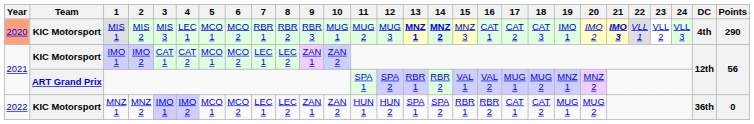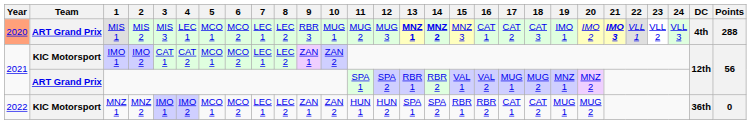 <table class="wikitable" style="text-align:center; font-size:85%">
 <tr>
 <th>Year</th>
 <th>Team</th>
 <th>1</th>
 <th>2</th>
 <th>3</th>
 <th>4</th>
 <th>5</th>
 <th>6</th>
 <th>7</th>
 <th>8</th>
 <th>9</th>
 <th>10</th>
 <th>11</th>
 <th>12</th>
 <th>13</th>
 <th>14</th>
 <th>15</th>
 <th>16</th>
 <th>17</th>
 <th>18</th>
 <th>19</th>
 <th>20</th>
 <th>21</th>
 <th>22</th>
 <th>23</th>
 <th>24</th>
 <th>DC</th>
 <th>Points</th>
 </tr>
 <tr>
 <td style="background: lightsalmon;"><a href='#'>2020</a></td>
-<th nowrap>KIC Motorsport</th>
+<th nowrap><a href='#'>ART Grand Prix</a></th>
 <td style="background:#DFDFDF"><a href='#'>MIS<br>1</a><br></td>
 <td style="background:#DFFFDF"><a href='#'>MIS<br>2</a><br></td>
 <td style="background:#DFFFDF"><a href='#'>MIS<br>3</a><br></td>
 <td style="background:#DFFFDF"><a href='#'>LEC<br>1</a><br></td>
 <td style="background:#DFFFDF;"><a href='#'>MCO<br>1</a><br></td>
 <td style="background:#DFFFDF;"><a href='#'>MCO<br>2</a><br></td>
-<td style="background:#DFFFDF"><a href='#'>RBR<br>1</a><br></td>
-<td style="background:#DFFFDF"><a href='#'>RBR<br>2</a><br></td>
+<td style="background:#DFFFDF;"><a href='#'>LEC<br>1</a><br></td>
+<td style="background:#DFFFDF;"><a href='#'>LEC<br>2</a><br></td>
 <td style="background:#DFFFDF"><a href='#'>RBR<br>3</a><br></td>
 <td style="background:#DFFFDF"><a href='#'>MUG<br>1</a><br></td>
 <td style="background:#DFFFDF"><a href='#'>MUG<br>2</a><br></td>
 <td style="background:#DFFFDF"><a href='#'>MUG<br>3</a><br></td>
 <td style="background:#FFFFBF"><strong><a href='#'>MNZ<br>1</a></strong><br></td>
 <td style="background:#DFFFDF"><strong><a href='#'>MNZ<br>2</a></strong><br></td>
 <td style="background:#FFFFBF"><a href='#'>MNZ<br>3</a><br></td>
 <td style="background:#DFFFDF"><a href='#'>CAT<br>1</a><br></td>
 <td style="background:#DFFFDF"><a href='#'>CAT<br>2</a><br></td>
 <td style="background:#DFFFDF"><a href='#'>CAT<br>3</a><br></td>
 <td style="background:#DFFFDF"><a href='#'>IMO<br>1</a><br></td>
 <td style="background:#FFFFBF"><em><a href='#'>IMO<br>2</a></em><br></td>
 <td style="background:#FFFFBF"><strong><em><a href='#'>IMO<br>3</a></em></strong><br></td>
 <td style="background:#DFDFDF"><em><a href='#'>VLL<br>1</a></em><br></td>
 <td style="background:#FFFFFF"><a href='#'>VLL<br>2</a><br></td>
 <td style="background:#DFFFDF"><a href='#'>VLL<br>3</a><br></td>
 <th>4th</th>
-<th>290</th>
+<th>288</th>
 </tr>
 <tr>
 <td rowspan=2><a href='#'>2021</a></td>
 <th nowrap>KIC Motorsport</th>
 <td style="background:#CFCFFF;"><a href='#'>IMO<br>1</a><br></td>
 <td style="background:#CFCFFF;"><a href='#'>IMO<br>2</a><br></td>
 <td style="background:#DFFFDF;"><a href='#'>CAT<br>1</a><br></td>
 <td style="background:#DFFFDF;"><a href='#'>CAT<br>2</a><br></td>
 <td style="background:#DFFFDF;"><a href='#'>MCO<br>1</a><br></td>
 <td style="background:#DFFFDF;"><a href='#'>MCO<br>2</a><br></td>
 <td style="background:#DFFFDF;"><a href='#'>LEC<br>1</a><br></td>
 <td style="background:#DFFFDF;"><a href='#'>LEC<br>2</a><br></td>
 <td style="background:#EFCFFF;"><a href='#'>ZAN<br>1</a><br></td>
 <td style="background:#CFCFFF;"><a href='#'>ZAN<br>2</a><br></td>
 <td colspan=14></td>
 <th rowspan=2>12th</th>
 <th rowspan=2>56</th>
 </tr>
 <tr>
 <th nowrap><a href='#'>ART Grand Prix</a></th>
 <td colspan=10></td>
 <td style="background:#DFFFDF;"><a href='#'>SPA<br>1</a><br></td>
 <td style="background:#CFCFFF;"><a href='#'>SPA<br>2</a><br></td>
 <td style="background:#CFCFFF;"><a href='#'>RBR<br>1</a><br></td>
 <td style="background:#DFFFDF;"><a href='#'>RBR<br>2</a><br></td>
 <td style="background:#CFCFFF;"><a href='#'>VAL<br>1</a><br></td>
 <td style="background:#CFCFFF;"><a href='#'>VAL<br>2</a><br></td>
 <td style="background:#CFCFFF;"><a href='#'>MUG<br>1</a><br></td>
 <td style="background:#CFCFFF;"><a href='#'>MUG<br>2</a><br></td>
 <td style="background:#CFCFFF;"><a href='#'>MNZ<br>1</a><br></td>
 <td style="background:#EFCFFF;"><a href='#'>MNZ<br>2</a><br></td>
 <td colspan=4></td>
 </tr>
 <tr>
 <td><a href='#'>2022</a></td>
 <th nowrap>KIC Motorsport</th>
 <td style="background:#;"><a href='#'>MNZ<br>1</a></td>
 <td style="background:#;"><a href='#'>MNZ<br>2</a></td>
 <td style="background:#CFCFFF;"><a href='#'>IMO<br>1</a><br></td>
 <td style="background:#CFCFFF;"><a href='#'>IMO<br>2</a><br></td>
 <td style="background:#;"><a href='#'>MCO<br>1</a></td>
 <td style="background:#;"><a href='#'>MCO<br>2</a></td>
 <td style="background:#;"><a href='#'>LEC<br>1</a></td>
 <td style="background:#;"><a href='#'>LEC<br>2</a></td>
 <td style="background:#;"><a href='#'>ZAN<br>1</a></td>
 <td style="background:#;"><a href='#'>ZAN<br>2</a></td>
 <td style="background:#;"><a href='#'>HUN<br>1</a></td>
 <td style="background:#;"><a href='#'>HUN<br>2</a></td>
 <td style="background:#;"><a href='#'>SPA<br>1</a></td>
 <td style="background:#;"><a href='#'>SPA<br>2</a></td>
 <td style="background:#;"><a href='#'>RBR<br>1</a></td>
 <td style="background:#;"><a href='#'>RBR<br>2</a></td>
 <td style="background:#;"><a href='#'>CAT<br>1</a></td>
 <td style="background:#;"><a href='#'>CAT<br>2</a></td>
 <td style="background:#;"><a href='#'>MUG<br>1</a></td>
 <td style="background:#;"><a href='#'>MUG<br>2</a></td>
 <td colspan=4></td>
 <th style="background:#;">36th</th>
 <th style="background:#;">0</th>
 </tr>
 </table>
